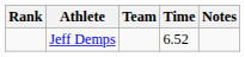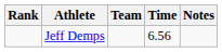 <table class="wikitable sortable">
 <tr>
 <th>Rank</th>
 <th>Athlete</th>
 <th>Team</th>
 <th>Time</th>
 <th>Notes</th>
 </tr>
 <tr>
 <td align=center></td>
 <td><a href='#'>Jeff Demps</a></td>
 <td></td>
-<td>6.52</td>
+<td>6.56</td>
 <td></td>
 </tr>
 </table>
